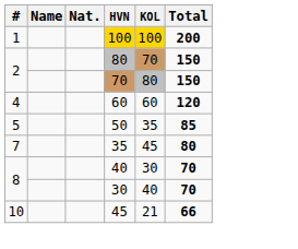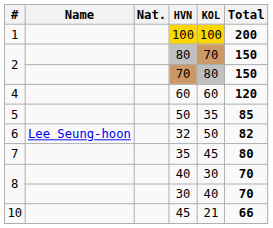 <table class="wikitable sortable" style="text-align:center;">
 <tr>
 <th>#</th>
 <th>Name</th>
 <th>Nat.</th>
 <th><small>HVN</small></th>
 <th><small>KOL</small></th>
 <th>Total</th>
 </tr>
 <tr>
 <td>1</td>
 <td align=left></td>
 <td></td>
 <td bgcolor="gold">100</td>
 <td bgcolor="gold">100</td>
 <td><strong>200</strong></td>
 </tr>
 <tr>
 <td rowspan=2>2</td>
 <td align=left></td>
 <td></td>
 <td bgcolor="silver">80</td>
 <td bgcolor=CC9966>70</td>
 <td><strong>150</strong></td>
 </tr>
 <tr>
 <td align=left></td>
 <td></td>
 <td bgcolor=CC9966>70</td>
 <td bgcolor="silver">80</td>
 <td><strong>150</strong></td>
 </tr>
 <tr>
 <td>4</td>
 <td align=left></td>
 <td></td>
 <td>60</td>
 <td>60</td>
 <td><strong>120</strong></td>
 </tr>
 <tr>
 <td>5</td>
 <td align=left></td>
 <td></td>
 <td>50</td>
 <td>35</td>
 <td><strong>85</strong></td>
 </tr>
 <tr>
+<td>6</td>
+<td align=left><a href='#'>Lee Seung-hoon</a></td>
+<td></td>
+<td>32</td>
+<td>50</td>
+<td><strong>82</strong></td>
+</tr>
+<tr>
 <td>7</td>
 <td align=left></td>
 <td></td>
 <td>35</td>
 <td>45</td>
 <td><strong>80</strong></td>
 </tr>
 <tr>
 <td rowspan=2>8</td>
 <td align=left></td>
 <td></td>
 <td>40</td>
 <td>30</td>
 <td><strong>70</strong></td>
 </tr>
 <tr>
 <td align=left></td>
 <td></td>
 <td>30</td>
 <td>40</td>
 <td><strong>70</strong></td>
 </tr>
 <tr>
 <td>10</td>
 <td align=left></td>
 <td></td>
 <td>45</td>
 <td>21</td>
 <td><strong>66</strong></td>
 </tr>
 </table>
